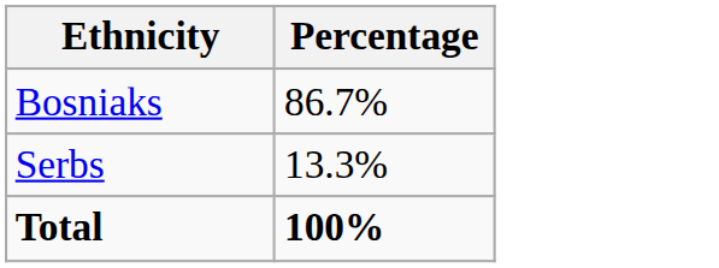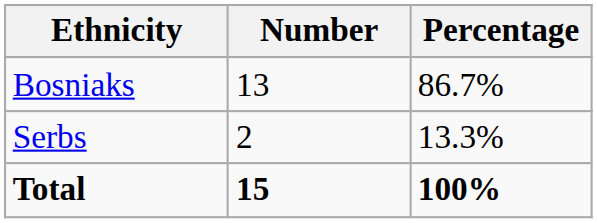 <table class="wikitable">
 <tr>
 <th width="100px">Ethnicity</th>
+<th width="80px">Number</th>
 <th width="80px">Percentage</th>
 </tr>
 <tr>
 <td><a href='#'>Bosniaks</a></td>
+<td>13</td>
 <td>86.7%</td>
 </tr>
 <tr>
 <td><a href='#'>Serbs</a></td>
+<td>2</td>
 <td>13.3%</td>
 </tr>
 <tr>
 <td><strong>Total</strong></td>
+<td><strong>15</strong></td>
 <td><strong>100%</strong></td>
 </tr>
 </table>
